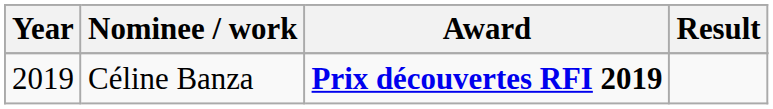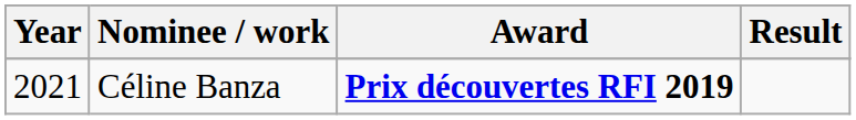 <table class="wikitable">
 <tr>
 <th>Year</th>
 <th>Nominee / work</th>
 <th>Award</th>
 <th>Result</th>
 </tr>
 <tr>
 </tr>
 <tr>
-<td>2019</td>
+<td>2021</td>
 <td>Céline Banza</td>
 <td><strong><a href='#'>Prix découvertes RFI</a> 2019</strong></td>
 <td></td>
 </tr>
 </table>
